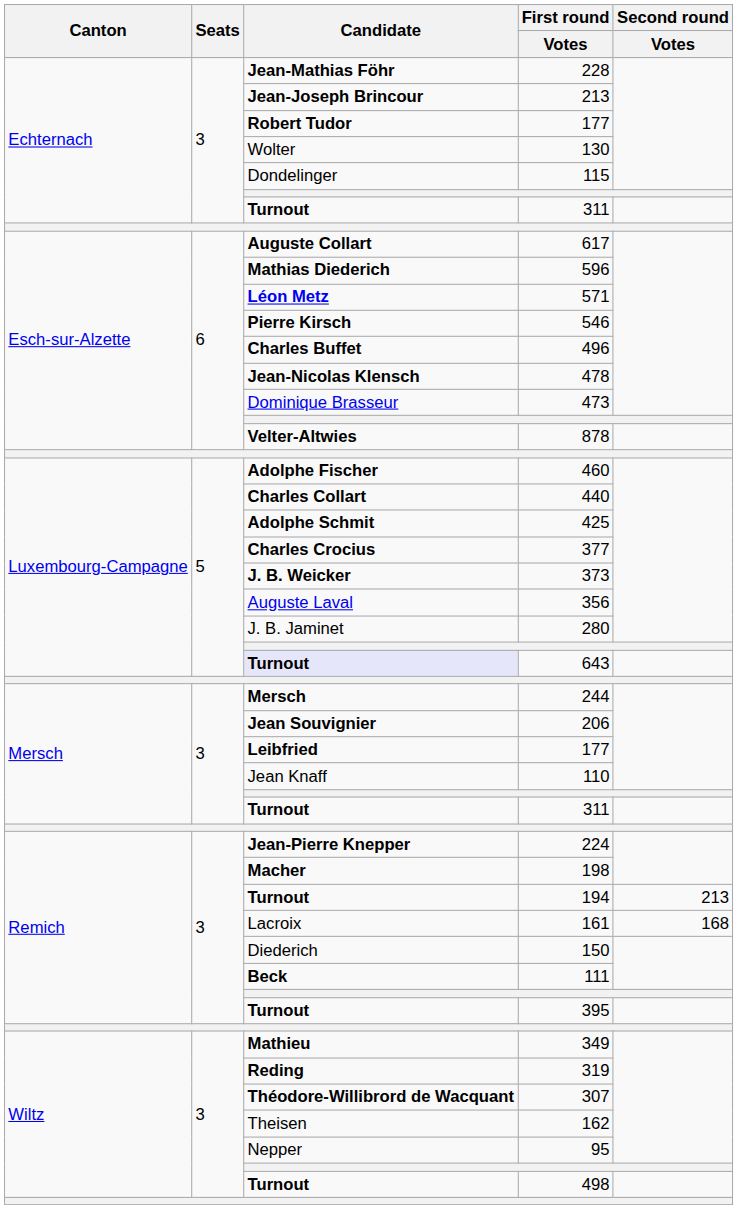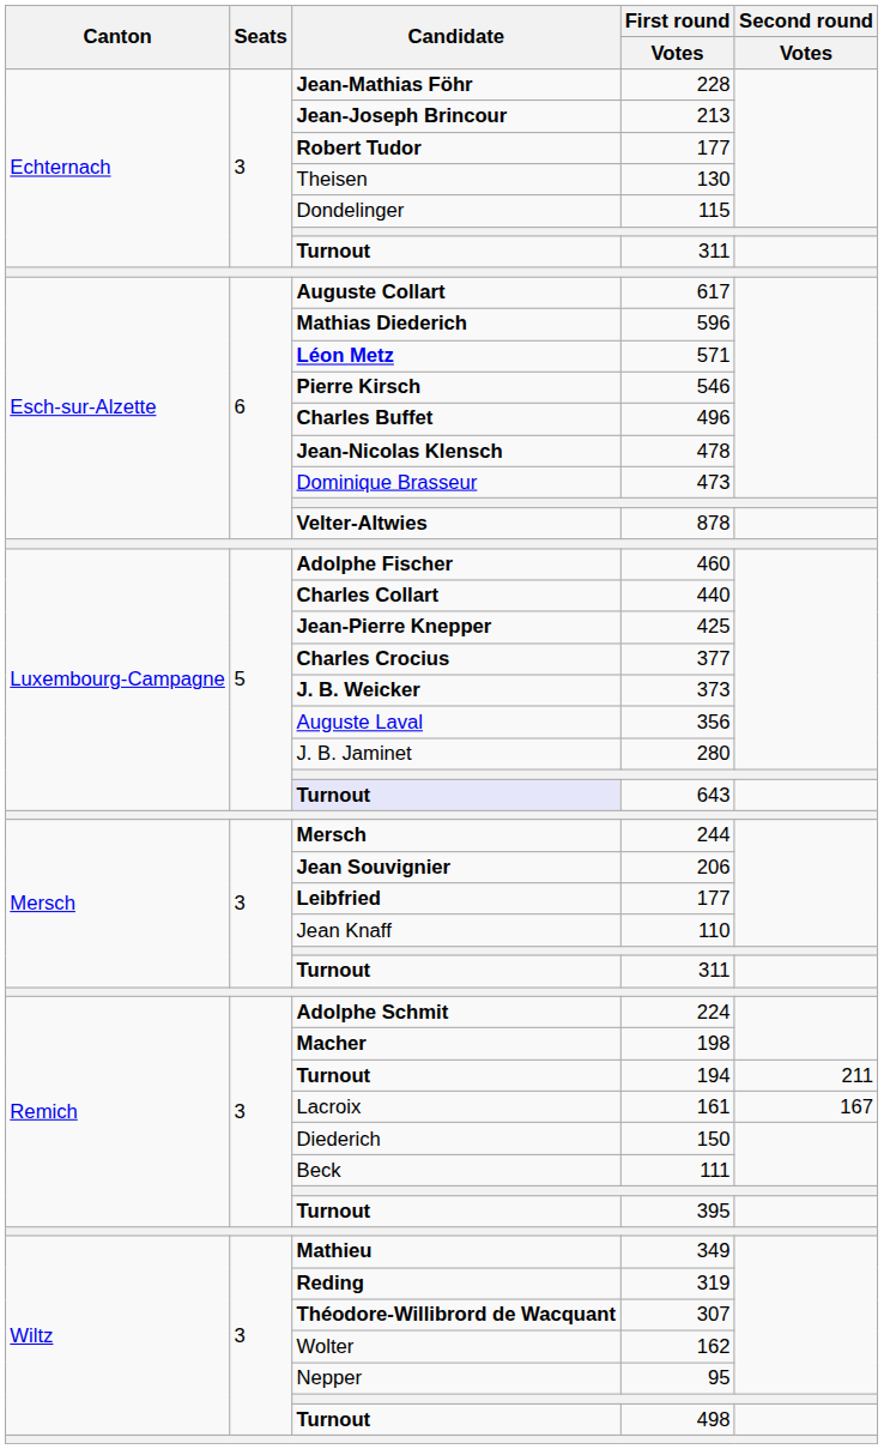 <table class="wikitable">
 <tr>
 <th rowspan="2">Canton</th>
 <th rowspan="2">Seats</th>
 <th rowspan="2">Candidate</th>
 <th>First round</th>
 <th>Second round</th>
 </tr>
 <tr>
 <th>Votes</th>
 <th>Votes</th>
 </tr>
 <tr>
 <td rowspan="7"><a href='#'>Echternach</a></td>
 <td rowspan="7">3</td>
 <td><strong>Jean-Mathias Föhr</strong></td>
 <td align="right">228</td>
 <td rowspan="5"></td>
 </tr>
 <tr>
 <td><strong>Jean-Joseph Brincour</strong></td>
 <td align="right">213</td>
 </tr>
 <tr>
 <td><strong>Robert Tudor</strong></td>
 <td align="right">177</td>
 </tr>
 <tr>
-<td>Wolter</td>
+<td>Theisen</td>
 <td align="right">130</td>
 </tr>
 <tr>
 <td>Dondelinger</td>
 <td align="right">115</td>
 </tr>
 <tr>
 <th colspan="3"></th>
 </tr>
 <tr>
 <td><strong>Turnout</strong></td>
 <td align="right">311</td>
 <td align="right"></td>
 </tr>
 <tr>
 <th colspan="5"></th>
 </tr>
 <tr>
 <td rowspan="9"><a href='#'>Esch-sur-Alzette</a></td>
 <td rowspan="9">6</td>
 <td><strong>Auguste Collart</strong></td>
 <td align="right">617</td>
 <td rowspan="7"></td>
 </tr>
 <tr>
 <td><strong>Mathias Diederich</strong></td>
 <td align="right">596</td>
 </tr>
 <tr>
 <td><strong><a href='#'>Léon Metz</a></strong></td>
 <td align="right">571</td>
 </tr>
 <tr>
 <td><strong>Pierre Kirsch</strong></td>
 <td align="right">546</td>
 </tr>
 <tr>
 <td><strong>Charles Buffet</strong></td>
 <td align="right">496</td>
 </tr>
 <tr>
 <td><strong>Jean-Nicolas Klensch</strong></td>
 <td align="right">478</td>
 </tr>
 <tr>
 <td><a href='#'>Dominique Brasseur</a></td>
 <td align="right">473</td>
 </tr>
 <tr>
 <th colspan="3"></th>
 </tr>
 <tr>
 <td><strong>Velter-Altwies</strong></td>
 <td align="right">878</td>
 <td align="right"></td>
 </tr>
 <tr>
 <th colspan="5"></th>
 </tr>
 <tr>
 <td rowspan="9"><a href='#'>Luxembourg-Campagne</a></td>
 <td rowspan="9">5</td>
 <td><strong>Adolphe Fischer</strong></td>
 <td align="right">460</td>
 <td rowspan="7"></td>
 </tr>
 <tr>
 <td><strong>Charles Collart</strong></td>
 <td align="right">440</td>
 </tr>
 <tr>
-<td><strong>Adolphe Schmit</strong></td>
+<td><strong>Jean-Pierre Knepper</strong></td>
 <td align="right">425</td>
 </tr>
 <tr>
 <td><strong>Charles Crocius</strong></td>
 <td align="right">377</td>
 </tr>
 <tr>
 <td><strong>J. B. Weicker</strong></td>
 <td align="right">373</td>
 </tr>
 <tr>
 <td><a href='#'>Auguste Laval</a></td>
 <td align="right">356</td>
 </tr>
 <tr>
 <td>J. B. Jaminet</td>
 <td align="right">280</td>
 </tr>
 <tr>
 <th colspan="3"></th>
 </tr>
 <tr>
 <td style="background: lavender;"><strong>Turnout</strong></td>
 <td align="right">643</td>
 <td align="right"></td>
 </tr>
 <tr>
 <th colspan="5"></th>
 </tr>
 <tr>
 <td rowspan="6"><a href='#'>Mersch</a></td>
 <td rowspan="6">3</td>
 <td><strong>Mersch</strong></td>
 <td align="right">244</td>
 <td rowspan="4"></td>
 </tr>
 <tr>
 <td><strong>Jean Souvignier</strong></td>
 <td align="right">206</td>
 </tr>
 <tr>
 <td><strong>Leibfried</strong></td>
 <td align="right">177</td>
 </tr>
 <tr>
 <td>Jean Knaff</td>
 <td align="right">110</td>
 </tr>
 <tr>
 <th colspan="3"></th>
 </tr>
 <tr>
 <td><strong>Turnout</strong></td>
 <td align="right">311</td>
 <td align="right"></td>
 </tr>
 <tr>
 <th colspan="5"></th>
 </tr>
 <tr>
 <td rowspan="8"><a href='#'>Remich</a></td>
 <td rowspan="8">3</td>
-<td><strong>Jean-Pierre Knepper</strong></td>
+<td><strong>Adolphe Schmit</strong></td>
 <td align="right">224</td>
 <td rowspan="2"></td>
 </tr>
 <tr>
 <td><strong>Macher</strong></td>
 <td align="right">198</td>
 </tr>
 <tr>
 <td><strong>Turnout</strong></td>
 <td align="right">194</td>
-<td align="right">213</td>
+<td align="right">211</td>
 </tr>
 <tr>
 <td>Lacroix</td>
 <td align="right">161</td>
-<td align="right">168</td>
+<td align="right">167</td>
 </tr>
 <tr>
 <td>Diederich</td>
 <td align="right">150</td>
 <td rowspan="2"></td>
 </tr>
 <tr>
-<td><strong>Beck</strong></td>
+<td>Beck</td>
 <td align="right">111</td>
 </tr>
 <tr>
 <th colspan="3"></th>
 </tr>
 <tr>
 <td><strong>Turnout</strong></td>
 <td align="right">395</td>
 <td></td>
 </tr>
 <tr>
 <th colspan="5"></th>
 </tr>
 <tr>
 <td rowspan="7"><a href='#'>Wiltz</a></td>
 <td rowspan="7">3</td>
 <td><strong>Mathieu</strong></td>
 <td align="right">349</td>
 <td rowspan="5"></td>
 </tr>
 <tr>
 <td><strong>Reding</strong></td>
 <td align="right">319</td>
 </tr>
 <tr>
 <td><strong>Théodore-Willibrord de Wacquant</strong></td>
 <td align="right">307</td>
 </tr>
 <tr>
-<td>Theisen</td>
+<td>Wolter</td>
 <td align="right">162</td>
 </tr>
 <tr>
 <td>Nepper</td>
 <td align="right">95</td>
 </tr>
 <tr>
 <th colspan="3"></th>
 </tr>
 <tr>
 <td><strong>Turnout</strong></td>
 <td align="right">498</td>
 <td align="right"></td>
 </tr>
 <tr>
 <th colspan="5"></th>
 </tr>
 </table>
